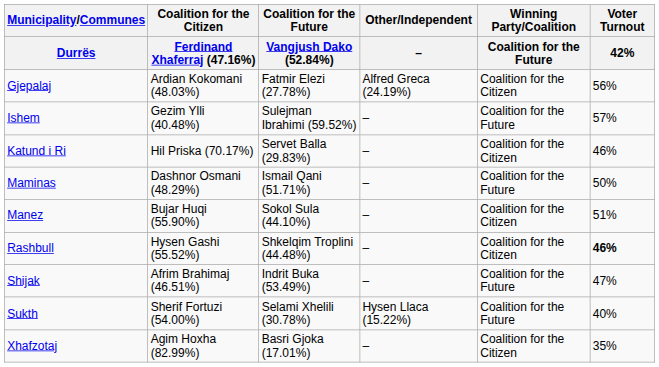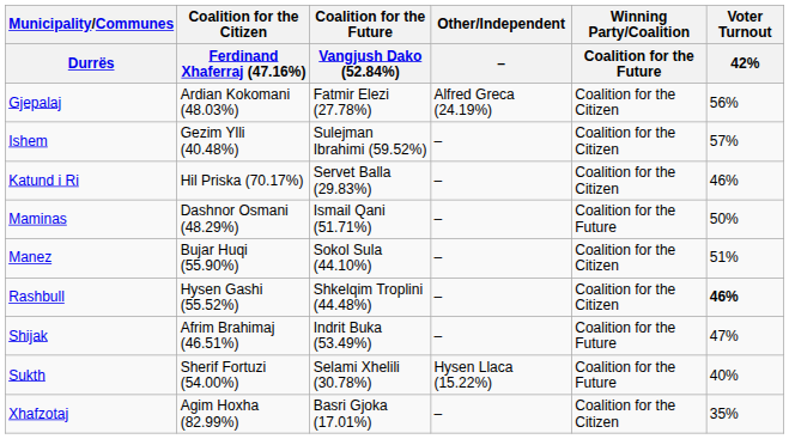 <table class="wikitable">
 <tr>
 <th><a href='#'>Municipality</a>/<a href='#'>Communes</a></th>
 <th>Coalition for the Citizen</th>
 <th>Coalition for the Future</th>
 <th>Other/Independent</th>
 <th>Winning Party/Coalition</th>
 <th>Voter Turnout</th>
 </tr>
 <tr>
 <th><a href='#'>Durrës</a></th>
 <th><a href='#'>Ferdinand Xhaferraj</a> (47.16%)</th>
 <th><a href='#'>Vangjush Dako</a> (52.84%)</th>
 <th>–</th>
 <th>Coalition for the Future</th>
 <th>42%</th>
 </tr>
 <tr>
 <td><a href='#'>Gjepalaj</a></td>
 <td>Ardian Kokomani (48.03%)</td>
 <td>Fatmir Elezi (27.78%)</td>
 <td>Alfred Greca (24.19%)</td>
 <td>Coalition for the Citizen</td>
 <td>56%</td>
 </tr>
 <tr>
 <td><a href='#'>Ishem</a></td>
 <td>Gezim Ylli (40.48%)</td>
 <td>Sulejman Ibrahimi (59.52%)</td>
 <td>–</td>
-<td>Coalition for the Future</td>
+<td>Coalition for the Citizen</td>
 <td>57%</td>
 </tr>
 <tr>
 <td><a href='#'>Katund i Ri</a></td>
 <td>Hil Priska (70.17%)</td>
 <td>Servet Balla (29.83%)</td>
 <td>–</td>
 <td>Coalition for the Citizen</td>
 <td>46%</td>
 </tr>
 <tr>
 <td><a href='#'>Maminas</a></td>
 <td>Dashnor Osmani (48.29%)</td>
 <td>Ismail Qani (51.71%)</td>
 <td>–</td>
 <td>Coalition for the Future</td>
 <td>50%</td>
 </tr>
 <tr>
 <td><a href='#'>Manez</a></td>
 <td>Bujar Huqi (55.90%)</td>
 <td>Sokol Sula (44.10%)</td>
 <td>–</td>
 <td>Coalition for the Citizen</td>
 <td>51%</td>
 </tr>
 <tr>
 <td><a href='#'>Rashbull</a></td>
 <td>Hysen Gashi (55.52%)</td>
 <td>Shkelqim Troplini (44.48%)</td>
 <td>–</td>
 <td>Coalition for the Citizen</td>
 <td><strong>46%</strong></td>
 </tr>
 <tr>
 <td><a href='#'>Shijak</a></td>
 <td>Afrim Brahimaj (46.51%)</td>
 <td>Indrit Buka (53.49%)</td>
 <td>–</td>
 <td>Coalition for the Future</td>
 <td>47%</td>
 </tr>
 <tr>
 <td><a href='#'>Sukth</a></td>
 <td>Sherif Fortuzi (54.00%)</td>
 <td>Selami Xhelili (30.78%)</td>
 <td>Hysen Llaca (15.22%)</td>
 <td>Coalition for the Future</td>
 <td>40%</td>
 </tr>
 <tr>
 <td><a href='#'>Xhafzotaj</a></td>
 <td>Agim Hoxha (82.99%)</td>
 <td>Basri Gjoka (17.01%)</td>
 <td>–</td>
 <td>Coalition for the Citizen</td>
 <td>35%</td>
 </tr>
 </table>
